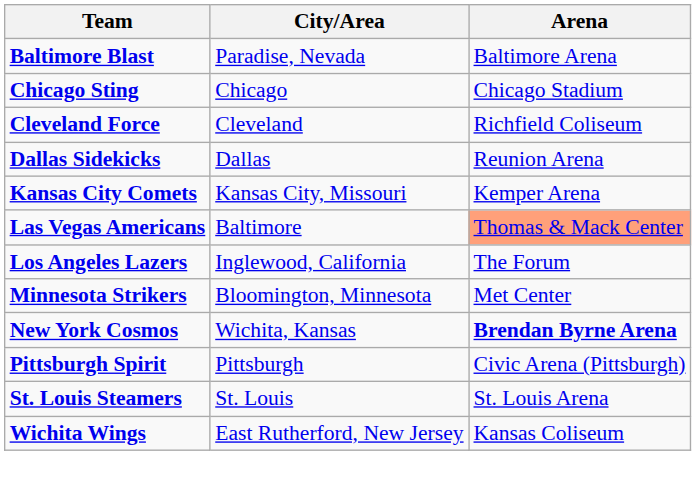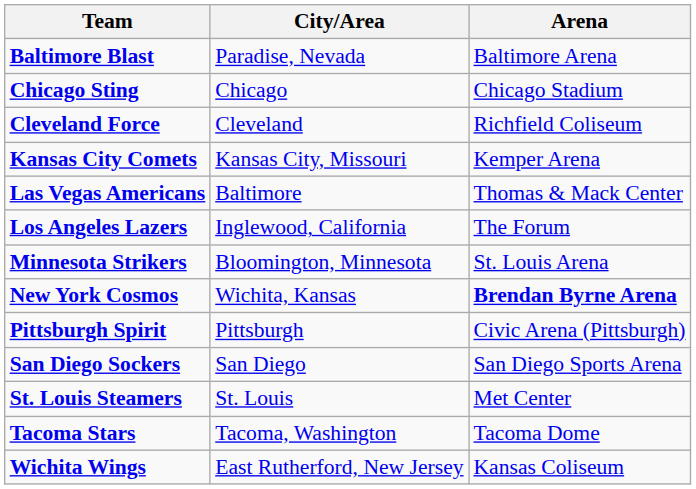 <table class="wikitable">
 <tr>
 <th>Team</th>
 <th>City/Area</th>
 <th>Arena</th>
 </tr>
 <tr>
 <td><strong><a href='#'>Baltimore Blast</a></strong></td>
 <td><a href='#'>Paradise, Nevada</a></td>
 <td><a href='#'>Baltimore Arena</a></td>
 </tr>
 <tr>
 <td><strong><a href='#'>Chicago Sting</a></strong></td>
 <td><a href='#'>Chicago</a></td>
 <td><a href='#'>Chicago Stadium</a></td>
 </tr>
 <tr>
 <td><strong><a href='#'>Cleveland Force</a></strong></td>
 <td><a href='#'>Cleveland</a></td>
 <td><a href='#'>Richfield Coliseum</a></td>
 </tr>
 <tr>
-<td><strong><a href='#'>Dallas Sidekicks</a></strong></td>
-<td><a href='#'>Dallas</a></td>
-<td><a href='#'>Reunion Arena</a></td>
-</tr>
-<tr>
 <td><strong><a href='#'>Kansas City Comets</a></strong></td>
 <td><a href='#'>Kansas City, Missouri</a></td>
 <td><a href='#'>Kemper Arena</a></td>
 </tr>
 <tr>
 <td><strong><a href='#'>Las Vegas Americans</a></strong></td>
 <td><a href='#'>Baltimore</a></td>
-<td style="background: lightsalmon;"><a href='#'>Thomas & Mack Center</a></td>
+<td><a href='#'>Thomas & Mack Center</a></td>
 </tr>
 <tr>
 <td><strong><a href='#'>Los Angeles Lazers</a></strong></td>
 <td><a href='#'>Inglewood, California</a></td>
 <td><a href='#'>The Forum</a></td>
 </tr>
 <tr>
 <td><strong><a href='#'>Minnesota Strikers</a></strong></td>
 <td><a href='#'>Bloomington, Minnesota</a></td>
-<td><a href='#'>Met Center</a></td>
+<td><a href='#'>St. Louis Arena</a></td>
 </tr>
 <tr>
 <td><strong><a href='#'>New York Cosmos</a></strong></td>
 <td><a href='#'>Wichita, Kansas</a></td>
 <td><strong><a href='#'>Brendan Byrne Arena</a></strong></td>
 </tr>
 <tr>
 <td><strong><a href='#'>Pittsburgh Spirit</a></strong></td>
 <td><a href='#'>Pittsburgh</a></td>
 <td><a href='#'>Civic Arena (Pittsburgh)</a></td>
 </tr>
 <tr>
+<td><strong><a href='#'>San Diego Sockers</a></strong></td>
+<td><a href='#'>San Diego</a></td>
+<td><a href='#'>San Diego Sports Arena</a></td>
+</tr>
+<tr>
 <td><strong><a href='#'>St. Louis Steamers</a></strong></td>
 <td><a href='#'>St. Louis</a></td>
-<td><a href='#'>St. Louis Arena</a></td>
+<td><a href='#'>Met Center</a></td>
+</tr>
+<tr>
+<td><strong><a href='#'>Tacoma Stars</a></strong></td>
+<td><a href='#'>Tacoma, Washington</a></td>
+<td><a href='#'>Tacoma Dome</a></td>
 </tr>
 <tr>
 <td><strong><a href='#'>Wichita Wings</a></strong></td>
 <td><a href='#'>East Rutherford, New Jersey</a></td>
 <td><a href='#'>Kansas Coliseum</a></td>
 </tr>
 </table>
